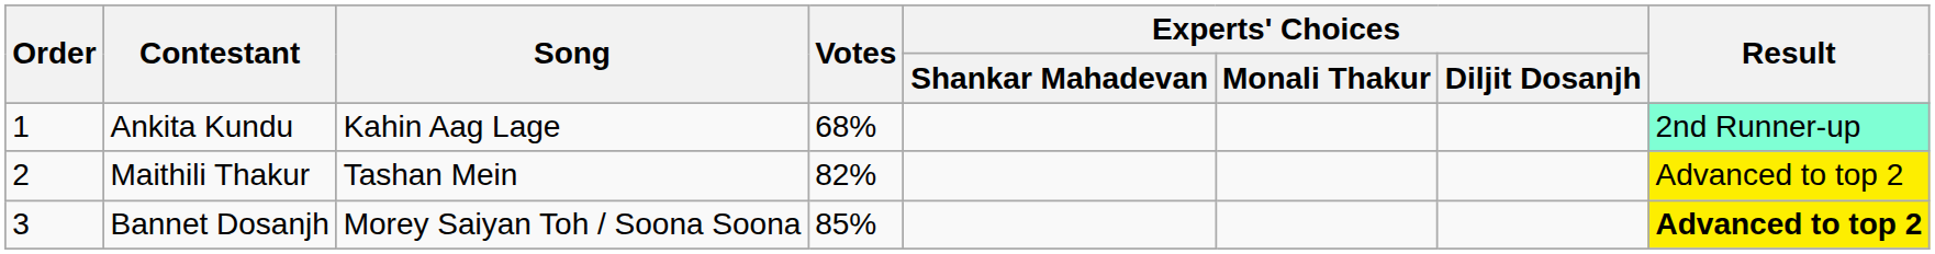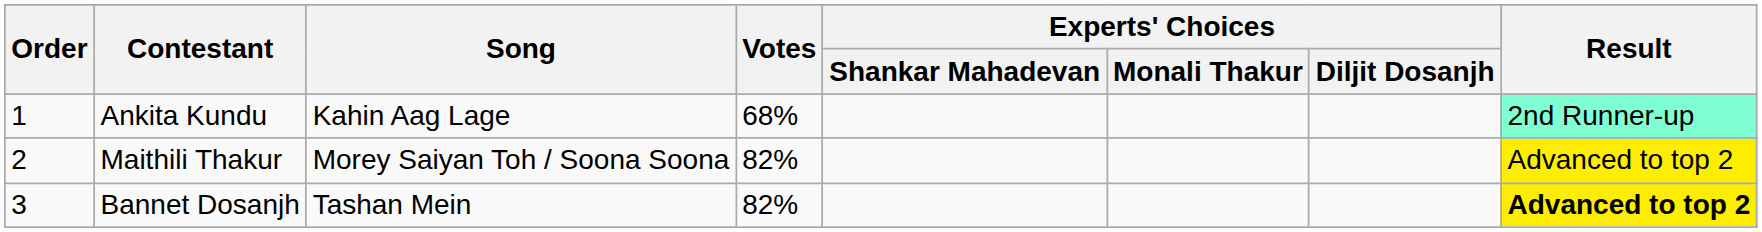 <table class="wikitable sortable mw-collapsible">
 <tr>
 <th rowspan="2">Order</th>
 <th rowspan="2">Contestant</th>
 <th rowspan="2">Song</th>
 <th rowspan="2">Votes</th>
 <th colspan="3">Experts' Choices</th>
 <th rowspan="2">Result</th>
 </tr>
 <tr>
 <th>Shankar Mahadevan</th>
 <th>Monali Thakur</th>
 <th>Diljit Dosanjh</th>
 </tr>
 <tr>
 <td>1</td>
 <td>Ankita Kundu</td>
 <td>Kahin Aag Lage</td>
 <td>68%</td>
 <td></td>
 <td></td>
 <td></td>
 <td bgcolor="#7FFFD4">2nd Runner-up</td>
 </tr>
 <tr>
 <td>2</td>
 <td>Maithili Thakur</td>
-<td>Tashan Mein</td>
+<td>Morey Saiyan Toh / Soona Soona</td>
 <td>82%</td>
 <td></td>
 <td></td>
 <td></td>
 <td bgcolor="#FDEE00">Advanced to top 2</td>
 </tr>
 <tr>
 <td>3</td>
 <td>Bannet Dosanjh</td>
-<td>Morey Saiyan Toh / Soona Soona</td>
-<td>85%</td>
+<td>Tashan Mein</td>
+<td>82%</td>
 <td></td>
 <td></td>
 <td></td>
 <td bgcolor="#FDEE00"><strong>Advanced to top 2</strong></td>
 </tr>
 </table>
